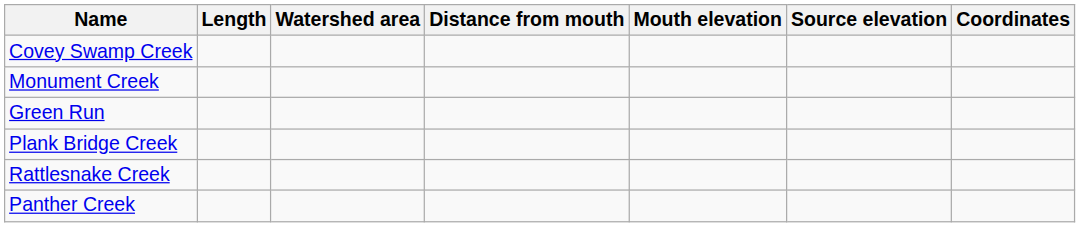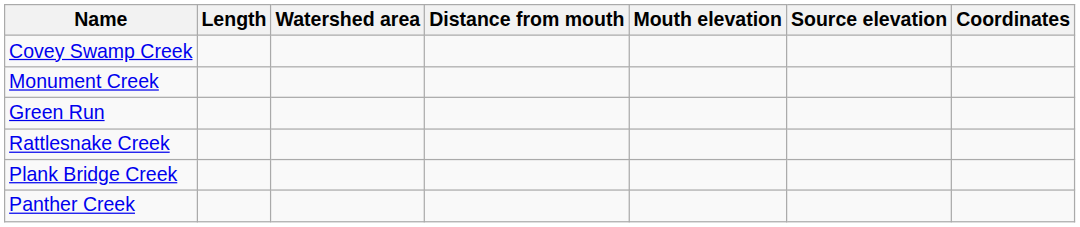 <table class="wikitable sortable">
 <tr>
 <th>Name</th>
 <th>Length</th>
 <th>Watershed area</th>
 <th>Distance from mouth</th>
 <th>Mouth elevation</th>
 <th>Source elevation</th>
 <th>Coordinates</th>
 </tr>
 <tr>
 <td><a href='#'>Covey Swamp Creek</a></td>
 <td></td>
 <td></td>
 <td></td>
 <td></td>
 <td></td>
 <td></td>
 </tr>
 <tr>
 <td><a href='#'>Monument Creek</a></td>
 <td></td>
 <td></td>
 <td></td>
 <td></td>
 <td></td>
 <td></td>
 </tr>
 <tr>
 <td><a href='#'>Green Run</a></td>
 <td></td>
 <td></td>
 <td></td>
 <td></td>
 <td></td>
 <td></td>
 </tr>
 <tr>
-<td><a href='#'>Plank Bridge Creek</a></td>
+<td><a href='#'>Rattlesnake Creek</a></td>
 <td></td>
 <td></td>
 <td></td>
 <td></td>
 <td></td>
 <td></td>
 </tr>
 <tr>
-<td><a href='#'>Rattlesnake Creek</a></td>
+<td><a href='#'>Plank Bridge Creek</a></td>
 <td></td>
 <td></td>
 <td></td>
 <td></td>
 <td></td>
 <td></td>
 </tr>
 <tr>
 <td><a href='#'>Panther Creek</a></td>
 <td></td>
 <td></td>
 <td></td>
 <td></td>
 <td></td>
 <td></td>
 </tr>
 </table>
